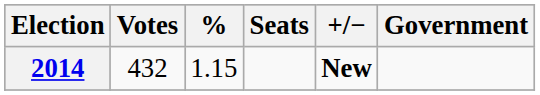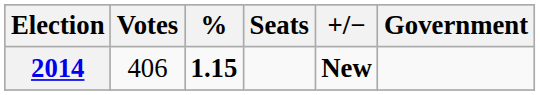 <table class="wikitable" style="text-align:center;">
 <tr>
 <th>Election</th>
 <th>Votes</th>
 <th>%</th>
 <th>Seats</th>
 <th>+/−</th>
 <th>Government</th>
 </tr>
 <tr>
 <th><a href='#'>2014</a></th>
-<td>432</td>
-<td>1.15</td>
+<td>406</td>
+<td><strong>1.15</strong></td>
 <td></td>
 <td><strong>New</strong></td>
 <td></td>
 </tr>
 </table>
